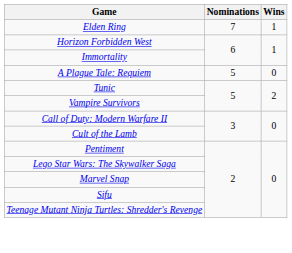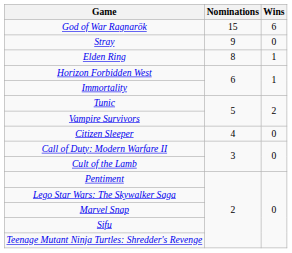 <table class="wikitable sortable plainrowheaders" style="text-align:center">
 <tr>
 <th scope="col" align="center">Game</th>
 <th scope="col" width="55">Nominations</th>
 <th scope="col" align="center">Wins</th>
 </tr>
 <tr>
+<td><em><a href='#'>God of War Ragnarök</a></em></td>
+<td>15</td>
+<td>6</td>
+</tr>
+<tr>
+<td><em><a href='#'>Stray</a></em></td>
+<td>9</td>
+<td>0</td>
+</tr>
+<tr>
 <td><em><a href='#'>Elden Ring</a></em></td>
-<td>7</td>
+<td>8</td>
 <td>1</td>
 </tr>
 <tr>
 <td><em><a href='#'>Horizon Forbidden West</a></em></td>
 <td rowspan="2">6</td>
 <td rowspan="2">1</td>
 </tr>
 <tr>
 <td><em><a href='#'>Immortality</a></em></td>
 </tr>
 <tr>
-<td><em><a href='#'>A Plague Tale: Requiem</a></em></td>
-<td>5</td>
-<td>0</td>
-</tr>
-<tr>
 <td><em><a href='#'>Tunic</a></em></td>
 <td rowspan="2">5</td>
 <td rowspan="2">2</td>
 </tr>
 <tr>
 <td><em><a href='#'>Vampire Survivors</a></em></td>
+</tr>
+<tr>
+<td><em><a href='#'>Citizen Sleeper</a></em></td>
+<td>4</td>
+<td>0</td>
 </tr>
 <tr>
 <td><em><a href='#'>Call of Duty: Modern Warfare II</a></em></td>
 <td rowspan="2">3</td>
 <td rowspan="2">0</td>
 </tr>
 <tr>
 <td><em><a href='#'>Cult of the Lamb</a></em></td>
 </tr>
 <tr>
 <td><em><a href='#'>Pentiment</a></em></td>
 <td rowspan="5">2</td>
 <td rowspan="5">0</td>
 </tr>
 <tr>
 <td><em><a href='#'>Lego Star Wars: The Skywalker Saga</a></em></td>
 </tr>
 <tr>
 <td><em><a href='#'>Marvel Snap</a></em></td>
 </tr>
 <tr>
 <td><em><a href='#'>Sifu</a></em></td>
 </tr>
 <tr>
 <td><em><a href='#'>Teenage Mutant Ninja Turtles: Shredder's Revenge</a></em></td>
 </tr>
 </table>
